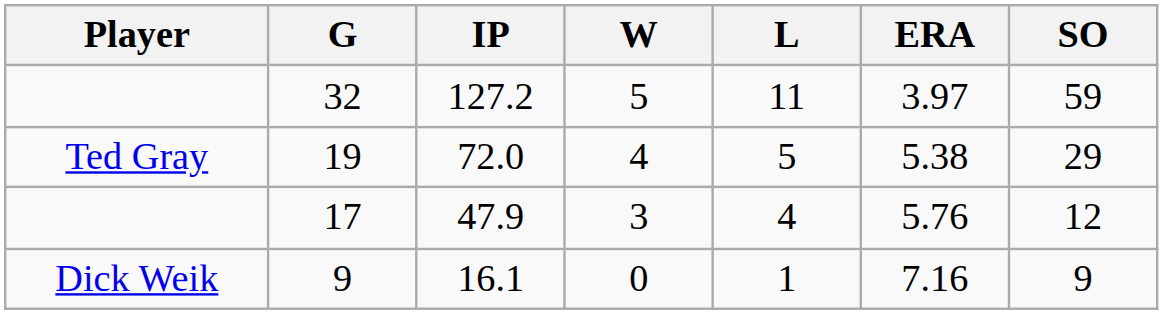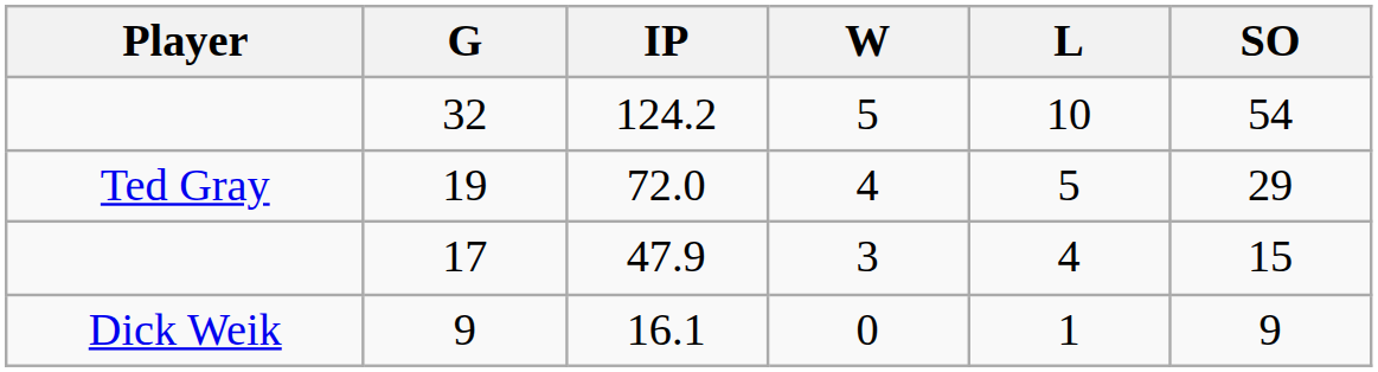 <table class="wikitable sortable">
 <tr>
 <th bgcolor="#DDDDFF" width="16%">Player</th>
 <th bgcolor="#DDDDFF" width="9%">G</th>
 <th bgcolor="#DDDDFF" width="9%">IP</th>
 <th bgcolor="#DDDDFF" width="9%">W</th>
 <th bgcolor="#DDDDFF" width="9%">L</th>
-<th bgcolor="#DDDDFF" width="9%">ERA</th>
 <th bgcolor="#DDDDFF" width="9%">SO</th>
 </tr>
 <tr align="center">
 <td></td>
 <td>32</td>
-<td>127.2</td>
+<td>124.2</td>
 <td>5</td>
-<td>11</td>
-<td>3.97</td>
-<td>59</td>
+<td>10</td>
+<td>54</td>
 </tr>
 <tr align="center">
 <td><a href='#'>Ted Gray</a></td>
 <td>19</td>
 <td>72.0</td>
 <td>4</td>
 <td>5</td>
-<td>5.38</td>
 <td>29</td>
 </tr>
 <tr align=center>
 <td></td>
 <td>17</td>
 <td>47.9</td>
 <td>3</td>
 <td>4</td>
-<td>5.76</td>
-<td>12</td>
+<td>15</td>
 </tr>
 <tr align="center">
 <td><a href='#'>Dick Weik</a></td>
 <td>9</td>
 <td>16.1</td>
 <td>0</td>
 <td>1</td>
-<td>7.16</td>
 <td>9</td>
 </tr>
 </table>
